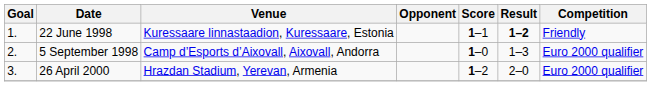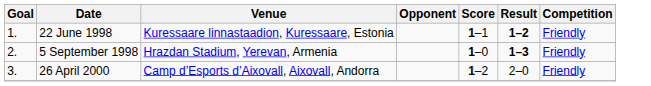 <table class="wikitable plainrowheaders sortable">
 <tr>
 <th>Goal</th>
 <th>Date</th>
 <th>Venue</th>
 <th>Opponent</th>
 <th>Score</th>
 <th>Result</th>
 <th>Competition</th>
 </tr>
 <tr>
 <td>1.</td>
 <td>22 June 1998</td>
 <td><a href='#'>Kuressaare linnastaadion</a>, <a href='#'>Kuressaare</a>, Estonia</td>
 <td></td>
 <td align=center><strong>1</strong>–1</td>
 <td align=center><strong>1–2</strong></td>
 <td><a href='#'>Friendly</a></td>
 </tr>
 <tr>
 <td>2.</td>
 <td>5 September 1998</td>
-<td><a href='#'>Camp d’Esports d’Aixovall</a>, <a href='#'>Aixovall</a>, Andorra</td>
+<td><a href='#'>Hrazdan Stadium</a>, <a href='#'>Yerevan</a>, Armenia</td>
 <td></td>
 <td align=center><strong>1</strong>–0</td>
-<td align=center>1–3</td>
-<td><a href='#'>Euro 2000 qualifier</a></td>
+<td align=center><strong>1–3</strong></td>
+<td><a href='#'>Friendly</a></td>
 </tr>
 <tr>
 <td>3.</td>
 <td>26 April 2000</td>
-<td><a href='#'>Hrazdan Stadium</a>, <a href='#'>Yerevan</a>, Armenia</td>
+<td><a href='#'>Camp d’Esports d’Aixovall</a>, <a href='#'>Aixovall</a>, Andorra</td>
 <td></td>
 <td align=center><strong>1</strong>–2</td>
 <td align=center>2–0</td>
-<td><a href='#'>Euro 2000 qualifier</a></td>
+<td><a href='#'>Friendly</a></td>
 </tr>
 <tr>
 </tr>
 </table>
